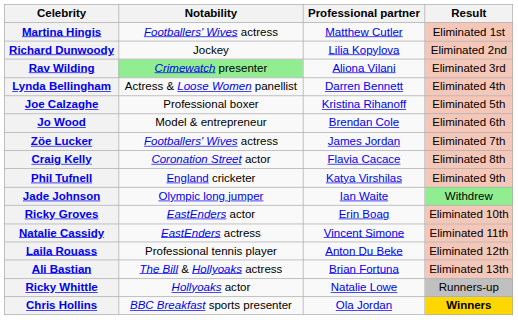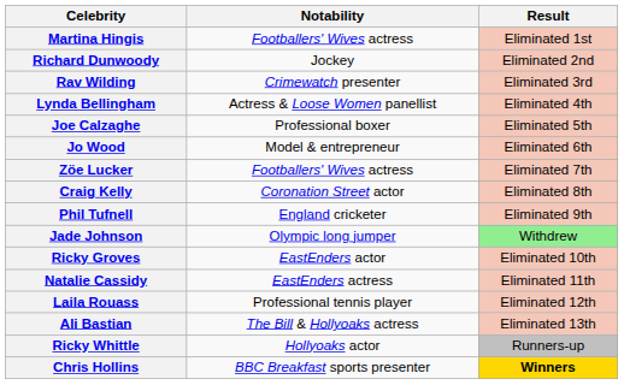 <table class="wikitable sortable" style="text-align:center; width:80%">
 <tr>
 <th scope="col">Celebrity</th>
 <th scope="col" class="unsortable">Notability</th>
-<th scope="col">Professional partner</th>
 <th scope="col">Result</th>
 </tr>
 <tr>
 <th scope="row"><a href='#'>Martina Hingis</a></th>
 <td><em><a href='#'>Footballers' Wives</a></em> actress</td>
-<td><a href='#'>Matthew Cutler</a></td>
 <td bgcolor="f4c7b8">Eliminated 1st</td>
 </tr>
 <tr>
 <th scope="row"><a href='#'>Richard Dunwoody</a></th>
 <td>Jockey</td>
-<td><a href='#'>Lilia Kopylova</a></td>
 <td bgcolor="f4c7b8">Eliminated 2nd</td>
 </tr>
 <tr>
 <th scope="row"><a href='#'>Rav Wilding</a></th>
-<td style="background: lightgreen;"><em><a href='#'>Crimewatch</a></em> presenter</td>
-<td><a href='#'>Aliona Vilani</a></td>
+<td><em><a href='#'>Crimewatch</a></em> presenter</td>
 <td bgcolor="f4c7b8">Eliminated 3rd</td>
 </tr>
 <tr>
 <th scope="row"><a href='#'>Lynda Bellingham</a></th>
 <td>Actress & <em><a href='#'>Loose Women</a></em> panellist</td>
-<td><a href='#'>Darren Bennett</a></td>
 <td bgcolor="f4c7b8">Eliminated 4th</td>
 </tr>
 <tr>
 <th scope="row"><a href='#'>Joe Calzaghe</a></th>
 <td>Professional boxer</td>
-<td><a href='#'>Kristina Rihanoff</a></td>
 <td bgcolor="f4c7b8">Eliminated 5th</td>
 </tr>
 <tr>
 <th scope="row"><a href='#'>Jo Wood</a></th>
 <td>Model & entrepreneur</td>
-<td><a href='#'>Brendan Cole</a></td>
 <td bgcolor="f4c7b8">Eliminated 6th</td>
 </tr>
 <tr>
 <th scope="row"><a href='#'>Zöe Lucker</a></th>
 <td><em><a href='#'>Footballers' Wives</a></em> actress</td>
-<td><a href='#'>James Jordan</a></td>
 <td bgcolor="f4c7b8">Eliminated 7th</td>
 </tr>
 <tr>
 <th scope="row"><a href='#'>Craig Kelly</a></th>
 <td><em><a href='#'>Coronation Street</a></em> actor</td>
-<td><a href='#'>Flavia Cacace</a></td>
 <td bgcolor="f4c7b8">Eliminated 8th</td>
 </tr>
 <tr>
 <th scope="row"><a href='#'>Phil Tufnell</a></th>
 <td><a href='#'>England</a> cricketer</td>
-<td><a href='#'>Katya Virshilas</a></td>
 <td bgcolor="f4c7b8">Eliminated 9th</td>
 </tr>
 <tr>
 <th scope="row"><a href='#'>Jade Johnson</a></th>
 <td><a href='#'>Olympic long jumper</a></td>
-<td><a href='#'>Ian Waite</a></td>
 <td bgcolor="lightgreen">Withdrew</td>
 </tr>
 <tr>
 <th scope="row"><a href='#'>Ricky Groves</a></th>
 <td><em><a href='#'>EastEnders</a></em> actor</td>
-<td><a href='#'>Erin Boag</a></td>
 <td bgcolor="f4c7b8">Eliminated 10th</td>
 </tr>
 <tr>
 <th scope="row"><a href='#'>Natalie Cassidy</a></th>
 <td><em><a href='#'>EastEnders</a></em> actress</td>
-<td><a href='#'>Vincent Simone</a></td>
 <td bgcolor="f4c7b8">Eliminated 11th</td>
 </tr>
 <tr>
 <th scope="row"><a href='#'>Laila Rouass</a></th>
 <td>Professional tennis player</td>
-<td><a href='#'>Anton Du Beke</a></td>
 <td bgcolor="f4c7b8">Eliminated 12th</td>
 </tr>
 <tr>
 <th scope="row"><a href='#'>Ali Bastian</a></th>
 <td><em><a href='#'>The Bill</a></em> & <em><a href='#'>Hollyoaks</a></em> actress</td>
-<td><a href='#'>Brian Fortuna</a></td>
 <td bgcolor="f4c7b8">Eliminated 13th</td>
 </tr>
 <tr>
 <th scope="row"><a href='#'>Ricky Whittle</a></th>
 <td><em><a href='#'>Hollyoaks</a></em> actor</td>
-<td><a href='#'>Natalie Lowe</a></td>
 <td bgcolor="silver">Runners-up</td>
 </tr>
 <tr>
 <th scope="row"><a href='#'>Chris Hollins</a></th>
 <td><em><a href='#'>BBC Breakfast</a></em> sports presenter</td>
-<td><a href='#'>Ola Jordan</a></td>
 <td bgcolor="gold"><strong>Winners</strong></td>
 </tr>
 </table>
